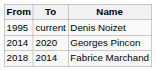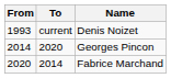 <table class="wikitable">
 <tr>
 <th>From</th>
 <th>To</th>
 <th>Name</th>
 </tr>
 <tr>
-<td>1995</td>
+<td>1993</td>
 <td>current</td>
 <td>Denis Noizet</td>
 </tr>
 <tr>
 <td>2014</td>
 <td>2020</td>
 <td>Georges Pincon</td>
 </tr>
 <tr>
-<td>2018</td>
+<td>2020</td>
 <td>2014</td>
 <td>Fabrice Marchand</td>
 </tr>
 </table>
